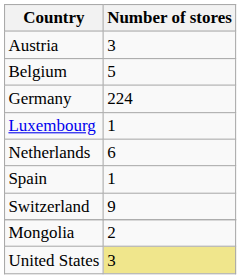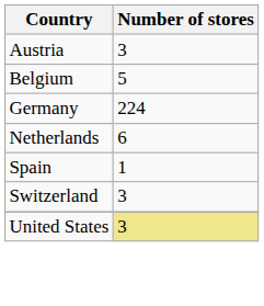 <table class="wikitable sortable">
 <tr>
 <th>Country</th>
 <th data-sort-type="number">Number of stores</th>
 </tr>
 <tr>
 <td>Austria</td>
 <td>3</td>
 </tr>
 <tr>
 <td>Belgium</td>
 <td>5</td>
 </tr>
 <tr>
 <td>Germany</td>
 <td>224</td>
 </tr>
 <tr>
-<td><a href='#'>Luxembourg</a></td>
-<td>1</td>
-</tr>
-<tr>
 <td>Netherlands</td>
 <td>6</td>
 </tr>
 <tr>
 <td>Spain</td>
 <td>1</td>
 </tr>
 <tr>
 <td>Switzerland</td>
-<td>9</td>
+<td>3</td>
 </tr>
 <tr>
-</tr>
-<tr>
-<td>Mongolia</td>
-<td>2</td>
 </tr>
 <tr>
 <td>United States</td>
 <td style="background: khaki;">3</td>
 </tr>
 </table>
